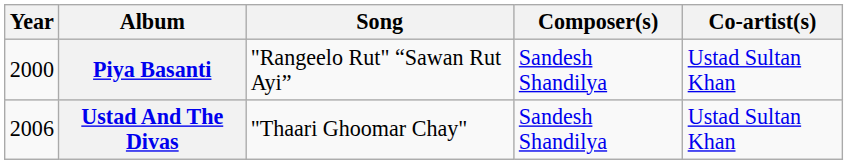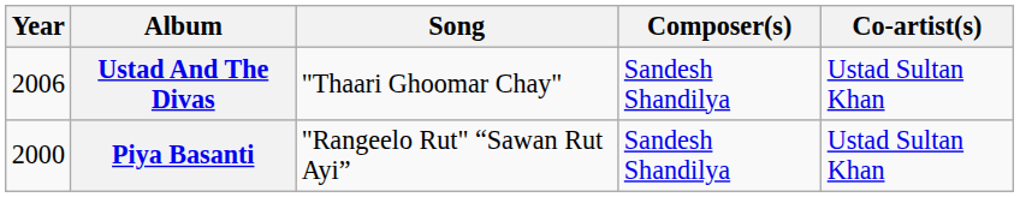 <table class="wikitable">
 <tr>
 <th>Year</th>
 <th>Album</th>
 <th>Song</th>
 <th>Composer(s)</th>
 <th>Co-artist(s)</th>
 </tr>
 <tr>
+<td>2006</td>
+<th><strong><a href='#'>Ustad And The Divas</a></strong></th>
+<td>"Thaari Ghoomar Chay"</td>
+<td><a href='#'>Sandesh Shandilya</a></td>
+<td><a href='#'>Ustad Sultan Khan</a></td>
+</tr>
+<tr>
 <td>2000</td>
 <th><strong><a href='#'>Piya Basanti</a></strong></th>
 <td>"Rangeelo Rut" “Sawan Rut Ayi”</td>
 <td><a href='#'>Sandesh Shandilya</a></td>
 <td><a href='#'>Ustad Sultan Khan</a></td>
 </tr>
-<tr>
-<td>2006</td>
-<th><strong><a href='#'>Ustad And The Divas</a></strong></th>
-<td>"Thaari Ghoomar Chay"</td>
-<td><a href='#'>Sandesh Shandilya</a></td>
-<td><a href='#'>Ustad Sultan Khan</a></td>
-</tr>
 </table>
